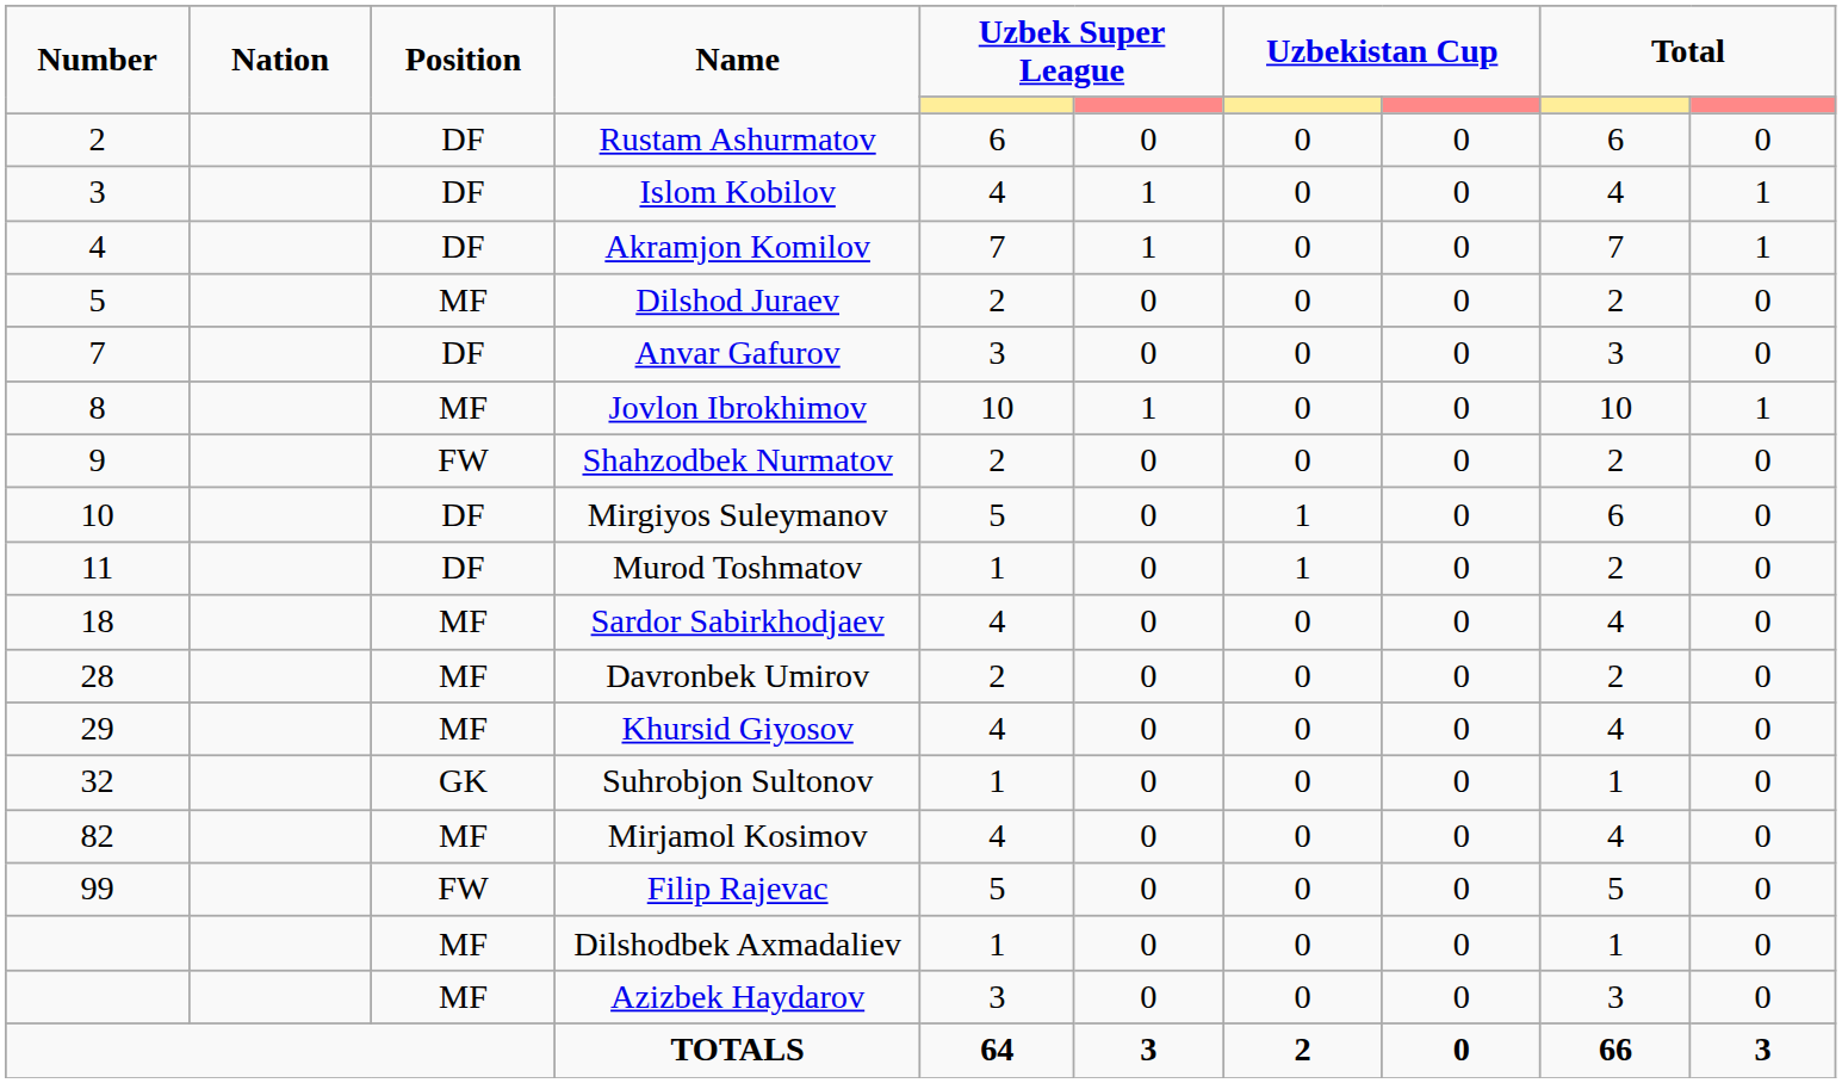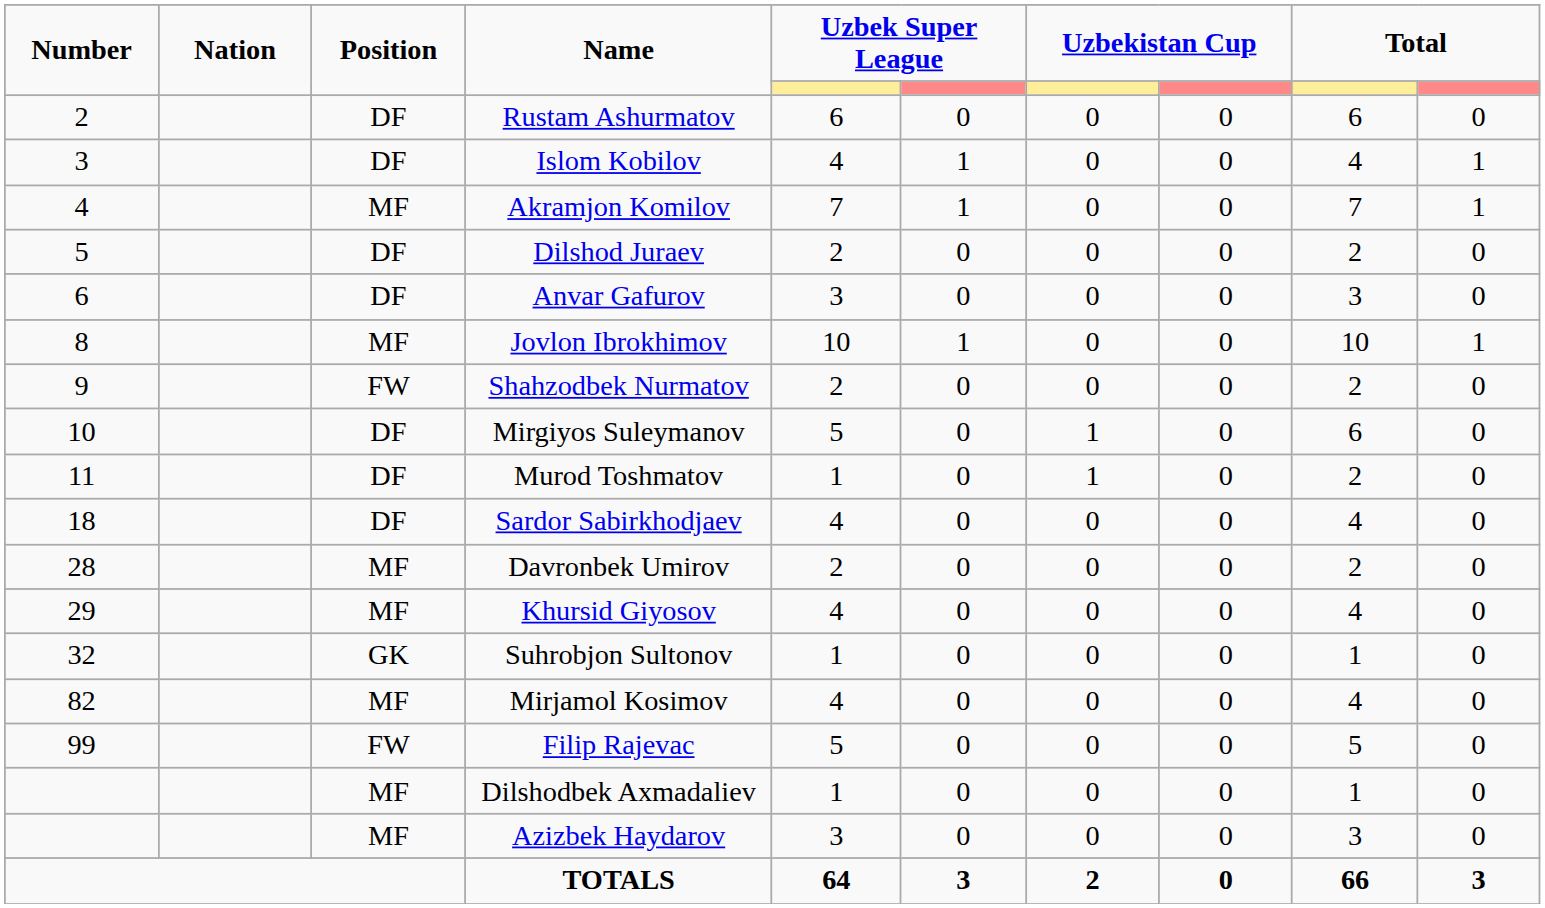 <table class="wikitable" style="font-size: 100%; text-align: center;">
 <tr>
 <td rowspan="2" width="10%" align="center"><strong>Number</strong></td>
 <td rowspan="2" width="10%" align="center"><strong>Nation</strong></td>
 <td rowspan="2" width="10%" align="center"><strong>Position</strong></td>
 <td rowspan="2" width="20%" align="center"><strong>Name</strong></td>
 <td colspan="2" align="center"><strong><a href='#'>Uzbek Super League</a></strong></td>
 <td colspan="2" align="center"><strong><a href='#'>Uzbekistan Cup</a></strong></td>
 <td colspan="2" align="center"><strong>Total</strong></td>
 </tr>
 <tr>
 <th width=80 style="background: #FFEE99"></th>
 <th width=80 style="background: #FF8888"></th>
 <th width=80 style="background: #FFEE99"></th>
 <th width=80 style="background: #FF8888"></th>
 <th width=80 style="background: #FFEE99"></th>
 <th width=80 style="background: #FF8888"></th>
 </tr>
 <tr>
 <td>2</td>
 <td></td>
 <td>DF</td>
 <td><a href='#'>Rustam Ashurmatov</a></td>
 <td>6</td>
 <td>0</td>
 <td>0</td>
 <td>0</td>
 <td>6</td>
 <td>0</td>
 </tr>
 <tr>
 <td>3</td>
 <td></td>
 <td>DF</td>
 <td><a href='#'>Islom Kobilov</a></td>
 <td>4</td>
 <td>1</td>
 <td>0</td>
 <td>0</td>
 <td>4</td>
 <td>1</td>
 </tr>
 <tr>
 <td>4</td>
 <td></td>
-<td>DF</td>
+<td>MF</td>
 <td><a href='#'>Akramjon Komilov</a></td>
 <td>7</td>
 <td>1</td>
 <td>0</td>
 <td>0</td>
 <td>7</td>
 <td>1</td>
 </tr>
 <tr>
 <td>5</td>
 <td></td>
-<td>MF</td>
+<td>DF</td>
 <td><a href='#'>Dilshod Juraev</a></td>
 <td>2</td>
 <td>0</td>
 <td>0</td>
 <td>0</td>
 <td>2</td>
 <td>0</td>
 </tr>
 <tr>
-<td>7</td>
+<td>6</td>
 <td></td>
 <td>DF</td>
 <td><a href='#'>Anvar Gafurov</a></td>
 <td>3</td>
 <td>0</td>
 <td>0</td>
 <td>0</td>
 <td>3</td>
 <td>0</td>
 </tr>
 <tr>
 <td>8</td>
 <td></td>
 <td>MF</td>
 <td><a href='#'>Jovlon Ibrokhimov</a></td>
 <td>10</td>
 <td>1</td>
 <td>0</td>
 <td>0</td>
 <td>10</td>
 <td>1</td>
 </tr>
 <tr>
 <td>9</td>
 <td></td>
 <td>FW</td>
 <td><a href='#'>Shahzodbek Nurmatov</a></td>
 <td>2</td>
 <td>0</td>
 <td>0</td>
 <td>0</td>
 <td>2</td>
 <td>0</td>
 </tr>
 <tr>
 <td>10</td>
 <td></td>
 <td>DF</td>
 <td>Mirgiyos Suleymanov</td>
 <td>5</td>
 <td>0</td>
 <td>1</td>
 <td>0</td>
 <td>6</td>
 <td>0</td>
 </tr>
 <tr>
 <td>11</td>
 <td></td>
 <td>DF</td>
 <td>Murod Toshmatov</td>
 <td>1</td>
 <td>0</td>
 <td>1</td>
 <td>0</td>
 <td>2</td>
 <td>0</td>
 </tr>
 <tr>
 <td>18</td>
 <td></td>
-<td>MF</td>
+<td>DF</td>
 <td><a href='#'>Sardor Sabirkhodjaev</a></td>
 <td>4</td>
 <td>0</td>
 <td>0</td>
 <td>0</td>
 <td>4</td>
 <td>0</td>
 </tr>
 <tr>
 <td>28</td>
 <td></td>
 <td>MF</td>
 <td>Davronbek Umirov</td>
 <td>2</td>
 <td>0</td>
 <td>0</td>
 <td>0</td>
 <td>2</td>
 <td>0</td>
 </tr>
 <tr>
 <td>29</td>
 <td></td>
 <td>MF</td>
 <td><a href='#'>Khursid Giyosov</a></td>
 <td>4</td>
 <td>0</td>
 <td>0</td>
 <td>0</td>
 <td>4</td>
 <td>0</td>
 </tr>
 <tr>
 <td>32</td>
 <td></td>
 <td>GK</td>
 <td>Suhrobjon Sultonov</td>
 <td>1</td>
 <td>0</td>
 <td>0</td>
 <td>0</td>
 <td>1</td>
 <td>0</td>
 </tr>
 <tr>
 <td>82</td>
 <td></td>
 <td>MF</td>
 <td>Mirjamol Kosimov</td>
 <td>4</td>
 <td>0</td>
 <td>0</td>
 <td>0</td>
 <td>4</td>
 <td>0</td>
 </tr>
 <tr>
 <td>99</td>
 <td></td>
 <td>FW</td>
 <td><a href='#'>Filip Rajevac</a></td>
 <td>5</td>
 <td>0</td>
 <td>0</td>
 <td>0</td>
 <td>5</td>
 <td>0</td>
 </tr>
 <tr>
 <td></td>
 <td></td>
 <td>MF</td>
 <td>Dilshodbek Axmadaliev</td>
 <td>1</td>
 <td>0</td>
 <td>0</td>
 <td>0</td>
 <td>1</td>
 <td>0</td>
 </tr>
 <tr>
 <td></td>
 <td></td>
 <td>MF</td>
 <td><a href='#'>Azizbek Haydarov</a></td>
 <td>3</td>
 <td>0</td>
 <td>0</td>
 <td>0</td>
 <td>3</td>
 <td>0</td>
 </tr>
 <tr>
 <td colspan="3"></td>
 <td><strong>TOTALS</strong></td>
 <td><strong>64</strong></td>
 <td><strong>3</strong></td>
 <td><strong>2</strong></td>
 <td><strong>0</strong></td>
 <td><strong>66</strong></td>
 <td><strong>3</strong></td>
 </tr>
 </table>
